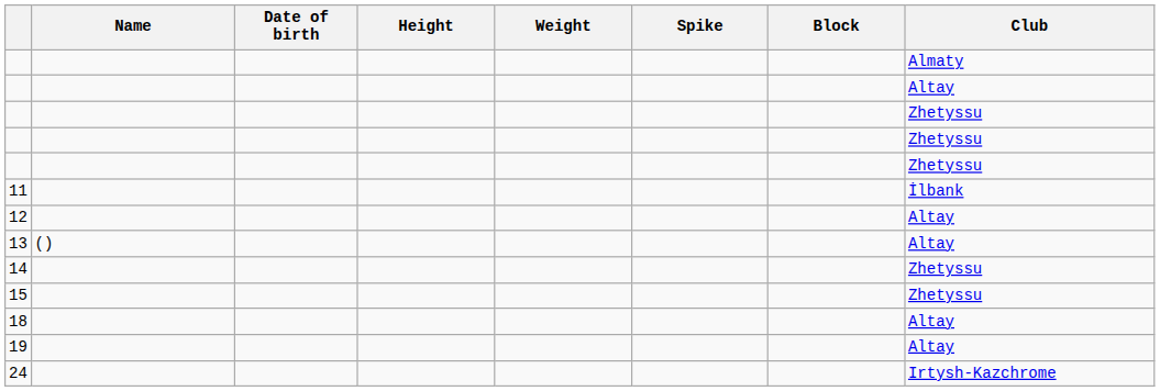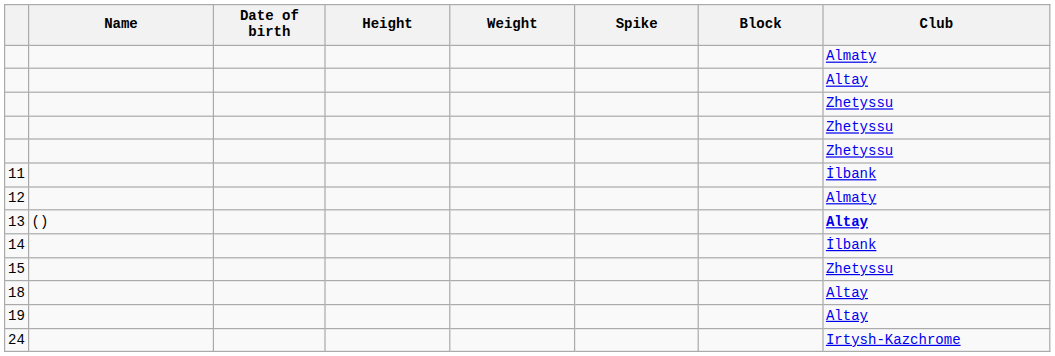 <table class="wikitable sortable" style="font-size:90%; text-align:center;">
 <tr>
 <th></th>
 <th style="width:14em">Name</th>
 <th style="width:8em">Date of birth</th>
 <th style="width:9em">Height</th>
 <th style="width:9em">Weight</th>
 <th style="width:9em">Spike</th>
 <th style="width:9em">Block</th>
 <th style="width:17em">Club</th>
 </tr>
 <tr>
 <td></td>
 <td align=left></td>
 <td align=right></td>
 <td></td>
 <td></td>
 <td></td>
 <td></td>
 <td align=left> <a href='#'>Almaty</a></td>
 </tr>
 <tr>
 <td></td>
 <td align=left></td>
 <td align=right></td>
 <td></td>
 <td></td>
 <td></td>
 <td></td>
 <td align=left> <a href='#'>Altay</a></td>
 </tr>
 <tr>
 <td></td>
 <td align=left></td>
 <td align=right></td>
 <td></td>
 <td></td>
 <td></td>
 <td></td>
 <td align=left> <a href='#'>Zhetyssu</a></td>
 </tr>
 <tr>
 <td></td>
 <td align=left></td>
 <td align=right></td>
 <td></td>
 <td></td>
 <td></td>
 <td></td>
 <td align=left> <a href='#'>Zhetyssu</a></td>
 </tr>
 <tr>
 <td></td>
 <td align=left></td>
 <td align=right></td>
 <td></td>
 <td></td>
 <td></td>
 <td></td>
 <td align=left> <a href='#'>Zhetyssu</a></td>
 </tr>
 <tr>
 <td>11</td>
 <td align=left></td>
 <td align=right></td>
 <td></td>
 <td></td>
 <td></td>
 <td></td>
 <td align=left> <a href='#'>İlbank</a></td>
 </tr>
 <tr>
 <td>12</td>
 <td align=left></td>
 <td align=right></td>
 <td></td>
 <td></td>
 <td></td>
 <td></td>
-<td align=left> <a href='#'>Altay</a></td>
+<td align=left> <a href='#'>Almaty</a></td>
 </tr>
 <tr>
 <td>13</td>
 <td align=left> ()</td>
 <td align=right></td>
 <td></td>
 <td></td>
 <td></td>
 <td></td>
-<td align=left> <a href='#'>Altay</a></td>
+<td align=left><strong> <a href='#'>Altay</a></strong></td>
 </tr>
 <tr>
 <td>14</td>
 <td align=left></td>
 <td align=right></td>
 <td></td>
 <td></td>
 <td></td>
 <td></td>
-<td align=left> <a href='#'>Zhetyssu</a></td>
+<td align=left> <a href='#'>İlbank</a></td>
 </tr>
 <tr>
 <td>15</td>
 <td align=left></td>
 <td align=right></td>
 <td></td>
 <td></td>
 <td></td>
 <td></td>
 <td align=left> <a href='#'>Zhetyssu</a></td>
 </tr>
 <tr>
 <td>18</td>
 <td align=left></td>
 <td align=right></td>
 <td></td>
 <td></td>
 <td></td>
 <td></td>
 <td align=left> <a href='#'>Altay</a></td>
 </tr>
 <tr>
 <td>19</td>
 <td align=left></td>
 <td align=right></td>
 <td></td>
 <td></td>
 <td></td>
 <td></td>
 <td align=left> <a href='#'>Altay</a></td>
 </tr>
 <tr>
 <td>24</td>
 <td align=left></td>
 <td align=right></td>
 <td></td>
 <td></td>
 <td></td>
 <td></td>
 <td align=left> <a href='#'>Irtysh-Kazchrome</a></td>
 </tr>
 </table>
